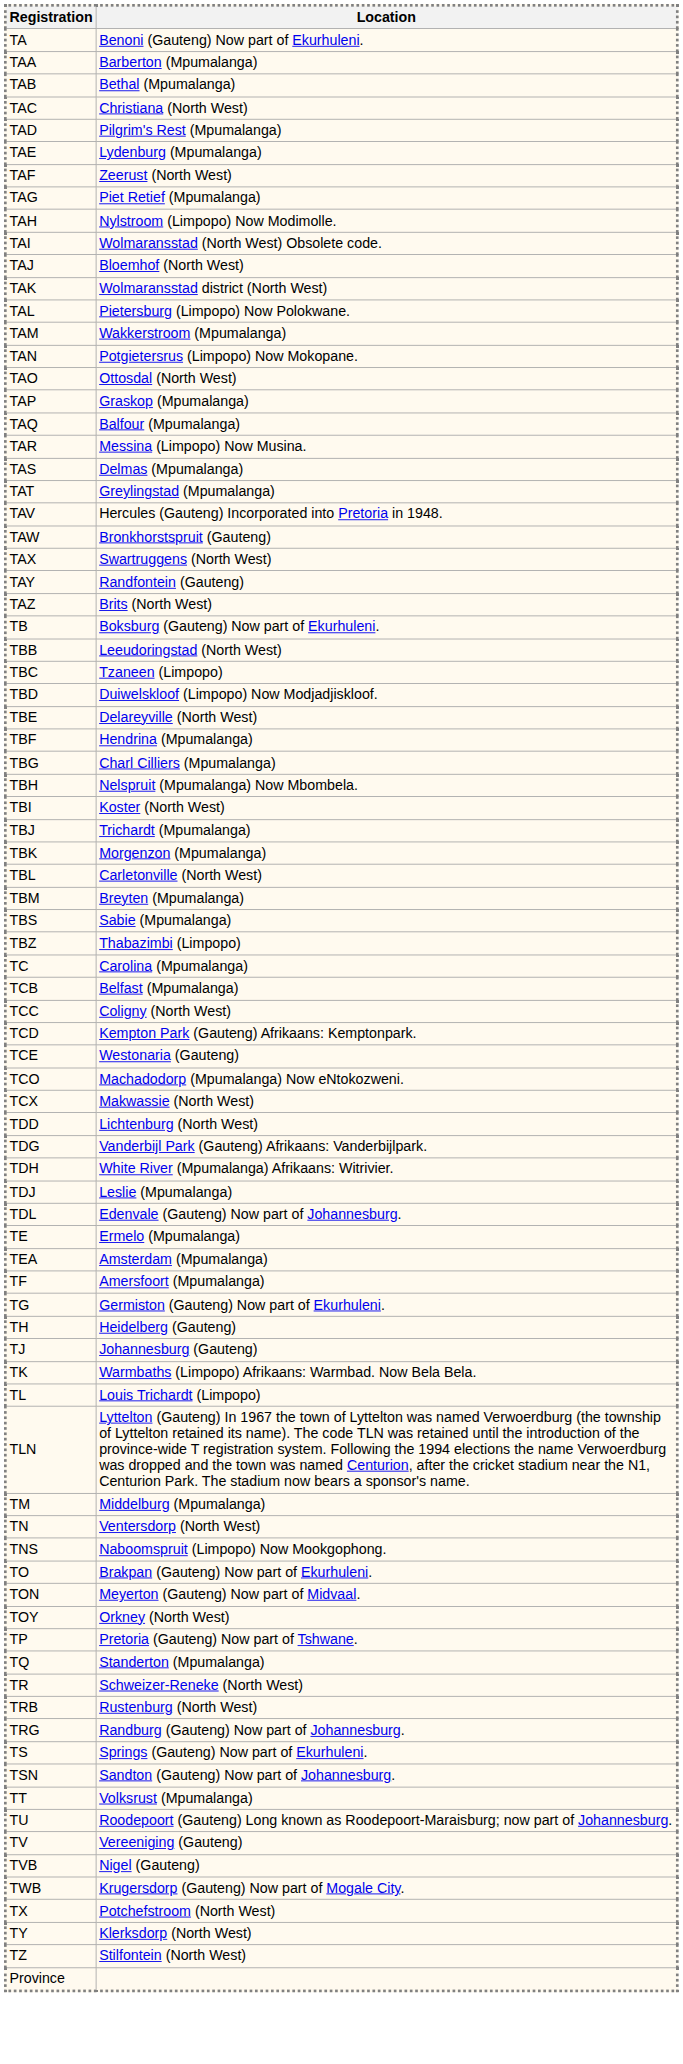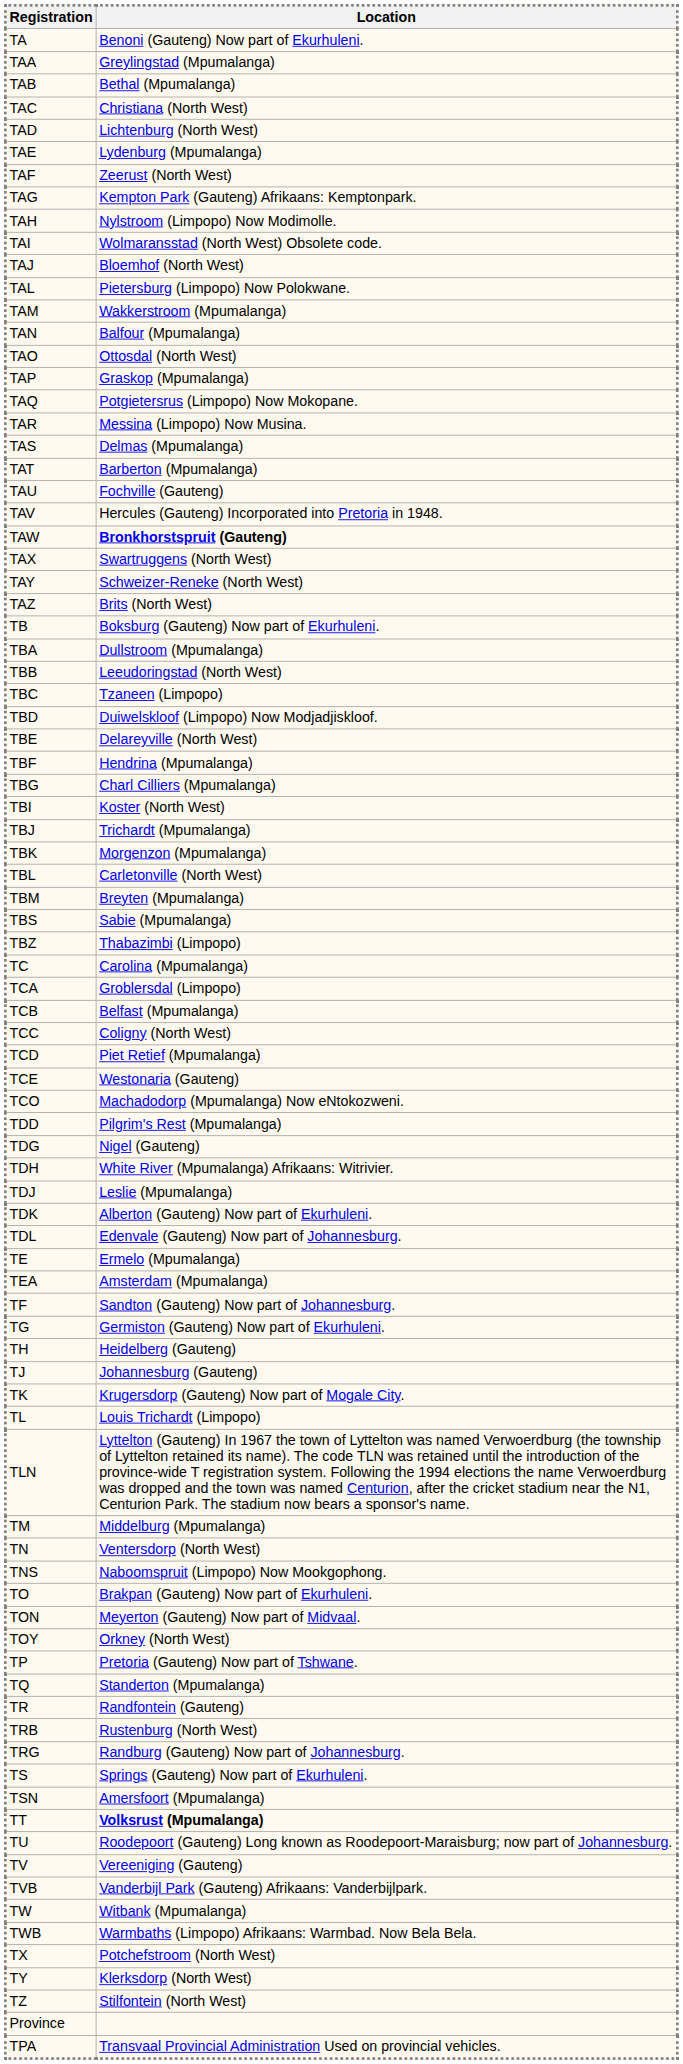 <table class="wikitable sortable collapsible collapsed" style="width:60%; background:#fffaef; border:dotted gray;">
 <tr>
 <th>Registration</th>
 <th>Location</th>
 </tr>
 <tr>
 <td>TA</td>
 <td><a href='#'>Benoni</a> (Gauteng) Now part of <a href='#'>Ekurhuleni</a>.</td>
 </tr>
 <tr>
 <td>TAA</td>
-<td><a href='#'>Barberton</a> (Mpumalanga)</td>
+<td><a href='#'>Greylingstad</a> (Mpumalanga)</td>
 </tr>
 <tr>
 <td>TAB</td>
 <td><a href='#'>Bethal</a> (Mpumalanga)</td>
 </tr>
 <tr>
 <td>TAC</td>
 <td><a href='#'>Christiana</a> (North West)</td>
 </tr>
 <tr>
 <td>TAD</td>
-<td><a href='#'>Pilgrim's Rest</a> (Mpumalanga)</td>
+<td><a href='#'>Lichtenburg</a> (North West)</td>
 </tr>
 <tr>
 <td>TAE</td>
 <td><a href='#'>Lydenburg</a> (Mpumalanga)</td>
 </tr>
 <tr>
 <td>TAF</td>
 <td><a href='#'>Zeerust</a> (North West)</td>
 </tr>
 <tr>
 <td>TAG</td>
-<td><a href='#'>Piet Retief</a> (Mpumalanga)</td>
+<td><a href='#'>Kempton Park</a> (Gauteng) Afrikaans: Kemptonpark.</td>
 </tr>
 <tr>
 <td>TAH</td>
 <td><a href='#'>Nylstroom</a> (Limpopo) Now Modimolle.</td>
 </tr>
 <tr>
 <td>TAI</td>
 <td><a href='#'>Wolmaransstad</a> (North West) Obsolete code.</td>
 </tr>
 <tr>
 <td>TAJ</td>
 <td><a href='#'>Bloemhof</a> (North West)</td>
 </tr>
 <tr>
-<td>TAK</td>
-<td><a href='#'>Wolmaransstad</a> district (North West)</td>
-</tr>
-<tr>
 <td>TAL</td>
 <td><a href='#'>Pietersburg</a> (Limpopo) Now Polokwane.</td>
 </tr>
 <tr>
 <td>TAM</td>
 <td><a href='#'>Wakkerstroom</a> (Mpumalanga)</td>
 </tr>
 <tr>
 <td>TAN</td>
-<td><a href='#'>Potgietersrus</a> (Limpopo) Now Mokopane.</td>
+<td><a href='#'>Balfour</a> (Mpumalanga)</td>
 </tr>
 <tr>
 <td>TAO</td>
 <td><a href='#'>Ottosdal</a> (North West)</td>
 </tr>
 <tr>
 <td>TAP</td>
 <td><a href='#'>Graskop</a> (Mpumalanga)</td>
 </tr>
 <tr>
 <td>TAQ</td>
-<td><a href='#'>Balfour</a> (Mpumalanga)</td>
+<td><a href='#'>Potgietersrus</a> (Limpopo) Now Mokopane.</td>
 </tr>
 <tr>
 <td>TAR</td>
 <td><a href='#'>Messina</a> (Limpopo) Now Musina.</td>
 </tr>
 <tr>
 <td>TAS</td>
 <td><a href='#'>Delmas</a> (Mpumalanga)</td>
 </tr>
 <tr>
 <td>TAT</td>
-<td><a href='#'>Greylingstad</a> (Mpumalanga)</td>
+<td><a href='#'>Barberton</a> (Mpumalanga)</td>
+</tr>
+<tr>
+<td>TAU</td>
+<td><a href='#'>Fochville</a> (Gauteng)</td>
 </tr>
 <tr>
 <td>TAV</td>
 <td>Hercules (Gauteng) Incorporated into <a href='#'>Pretoria</a> in 1948.</td>
 </tr>
 <tr>
 <td>TAW</td>
-<td><a href='#'>Bronkhorstspruit</a> (Gauteng)</td>
+<td><strong><a href='#'>Bronkhorstspruit</a> (Gauteng)</strong></td>
 </tr>
 <tr>
 <td>TAX</td>
 <td><a href='#'>Swartruggens</a> (North West)</td>
 </tr>
 <tr>
 <td>TAY</td>
-<td><a href='#'>Randfontein</a> (Gauteng)</td>
+<td><a href='#'>Schweizer-Reneke</a> (North West)</td>
 </tr>
 <tr>
 <td>TAZ</td>
 <td><a href='#'>Brits</a> (North West)</td>
 </tr>
 <tr>
 <td>TB</td>
 <td><a href='#'>Boksburg</a> (Gauteng) Now part of <a href='#'>Ekurhuleni</a>.</td>
+</tr>
+<tr>
+<td>TBA</td>
+<td><a href='#'>Dullstroom</a> (Mpumalanga)</td>
 </tr>
 <tr>
 <td>TBB</td>
 <td><a href='#'>Leeudoringstad</a> (North West)</td>
 </tr>
 <tr>
 <td>TBC</td>
 <td><a href='#'>Tzaneen</a> (Limpopo)</td>
 </tr>
 <tr>
 <td>TBD</td>
 <td><a href='#'>Duiwelskloof</a> (Limpopo) Now Modjadjiskloof.</td>
 </tr>
 <tr>
 <td>TBE</td>
 <td><a href='#'>Delareyville</a> (North West)</td>
 </tr>
 <tr>
 <td>TBF</td>
 <td><a href='#'>Hendrina</a> (Mpumalanga)</td>
 </tr>
 <tr>
 <td>TBG</td>
 <td><a href='#'>Charl Cilliers</a> (Mpumalanga)</td>
-</tr>
-<tr>
-<td>TBH</td>
-<td><a href='#'>Nelspruit</a> (Mpumalanga) Now Mbombela.</td>
 </tr>
 <tr>
 <td>TBI</td>
 <td><a href='#'>Koster</a> (North West)</td>
 </tr>
 <tr>
 <td>TBJ</td>
 <td><a href='#'>Trichardt</a> (Mpumalanga)</td>
 </tr>
 <tr>
 <td>TBK</td>
 <td><a href='#'>Morgenzon</a> (Mpumalanga)</td>
 </tr>
 <tr>
 <td>TBL</td>
 <td><a href='#'>Carletonville</a> (North West)</td>
 </tr>
 <tr>
 <td>TBM</td>
 <td><a href='#'>Breyten</a> (Mpumalanga)</td>
 </tr>
 <tr>
 <td>TBS</td>
 <td><a href='#'>Sabie</a> (Mpumalanga)</td>
 </tr>
 <tr>
 <td>TBZ</td>
 <td><a href='#'>Thabazimbi</a> (Limpopo)</td>
 </tr>
 <tr>
 <td>TC</td>
 <td><a href='#'>Carolina</a> (Mpumalanga)</td>
 </tr>
 <tr>
+<td>TCA</td>
+<td><a href='#'>Groblersdal</a> (Limpopo)</td>
+</tr>
+<tr>
 <td>TCB</td>
 <td><a href='#'>Belfast</a> (Mpumalanga)</td>
 </tr>
 <tr>
 <td>TCC</td>
 <td><a href='#'>Coligny</a> (North West)</td>
 </tr>
 <tr>
 <td>TCD</td>
-<td><a href='#'>Kempton Park</a> (Gauteng) Afrikaans: Kemptonpark.</td>
+<td><a href='#'>Piet Retief</a> (Mpumalanga)</td>
 </tr>
 <tr>
 <td>TCE</td>
 <td><a href='#'>Westonaria</a> (Gauteng)</td>
 </tr>
 <tr>
 <td>TCO</td>
 <td><a href='#'>Machadodorp</a> (Mpumalanga) Now eNtokozweni.</td>
 </tr>
 <tr>
-<td>TCX</td>
-<td><a href='#'>Makwassie</a> (North West)</td>
-</tr>
-<tr>
 <td>TDD</td>
-<td><a href='#'>Lichtenburg</a> (North West)</td>
+<td><a href='#'>Pilgrim's Rest</a> (Mpumalanga)</td>
 </tr>
 <tr>
 <td>TDG</td>
-<td><a href='#'>Vanderbijl Park</a> (Gauteng) Afrikaans: Vanderbijlpark.</td>
+<td><a href='#'>Nigel</a> (Gauteng)</td>
 </tr>
 <tr>
 <td>TDH</td>
 <td><a href='#'>White River</a> (Mpumalanga) Afrikaans: Witrivier.</td>
 </tr>
 <tr>
 <td>TDJ</td>
 <td><a href='#'>Leslie</a> (Mpumalanga)</td>
+</tr>
+<tr>
+<td>TDK</td>
+<td><a href='#'>Alberton</a> (Gauteng) Now part of <a href='#'>Ekurhuleni</a>.</td>
 </tr>
 <tr>
 <td>TDL</td>
 <td><a href='#'>Edenvale</a> (Gauteng) Now part of <a href='#'>Johannesburg</a>.</td>
 </tr>
 <tr>
 <td>TE</td>
 <td><a href='#'>Ermelo</a> (Mpumalanga)</td>
 </tr>
 <tr>
 <td>TEA</td>
 <td><a href='#'>Amsterdam</a> (Mpumalanga)</td>
 </tr>
 <tr>
 <td>TF</td>
-<td><a href='#'>Amersfoort</a> (Mpumalanga)</td>
+<td><a href='#'>Sandton</a> (Gauteng) Now part of <a href='#'>Johannesburg</a>.</td>
 </tr>
 <tr>
 <td>TG</td>
 <td><a href='#'>Germiston</a> (Gauteng) Now part of <a href='#'>Ekurhuleni</a>.</td>
 </tr>
 <tr>
 <td>TH</td>
 <td><a href='#'>Heidelberg</a> (Gauteng)</td>
 </tr>
 <tr>
 <td>TJ</td>
 <td><a href='#'>Johannesburg</a> (Gauteng)</td>
 </tr>
 <tr>
 <td>TK</td>
-<td><a href='#'>Warmbaths</a> (Limpopo) Afrikaans: Warmbad. Now Bela Bela.</td>
+<td><a href='#'>Krugersdorp</a> (Gauteng) Now part of <a href='#'>Mogale City</a>.</td>
 </tr>
 <tr>
 <td>TL</td>
 <td><a href='#'>Louis Trichardt</a> (Limpopo)</td>
 </tr>
 <tr>
 <td>TLN</td>
 <td><a href='#'>Lyttelton</a> (Gauteng) In 1967 the town of Lyttelton was named Verwoerdburg (the township of Lyttelton retained its name). The code TLN was retained until the introduction of the province-wide T registration system. Following the 1994 elections the name Verwoerdburg was dropped and the town was named <a href='#'>Centurion</a>, after the cricket stadium near the N1, Centurion Park. The stadium now bears a sponsor's name.</td>
 </tr>
 <tr>
 <td>TM</td>
 <td><a href='#'>Middelburg</a> (Mpumalanga)</td>
 </tr>
 <tr>
 <td>TN</td>
 <td><a href='#'>Ventersdorp</a> (North West)</td>
 </tr>
 <tr>
 <td>TNS</td>
 <td><a href='#'>Naboomspruit</a> (Limpopo) Now Mookgophong.</td>
 </tr>
 <tr>
 <td>TO</td>
 <td><a href='#'>Brakpan</a> (Gauteng) Now part of <a href='#'>Ekurhuleni</a>.</td>
 </tr>
 <tr>
 <td>TON</td>
 <td><a href='#'>Meyerton</a> (Gauteng) Now part of <a href='#'>Midvaal</a>.</td>
 </tr>
 <tr>
 <td>TOY</td>
 <td><a href='#'>Orkney</a> (North West)</td>
 </tr>
 <tr>
 <td>TP</td>
 <td><a href='#'>Pretoria</a> (Gauteng) Now part of <a href='#'>Tshwane</a>.</td>
 </tr>
 <tr>
 <td>TQ</td>
 <td><a href='#'>Standerton</a> (Mpumalanga)</td>
 </tr>
 <tr>
 <td>TR</td>
-<td><a href='#'>Schweizer-Reneke</a> (North West)</td>
+<td><a href='#'>Randfontein</a> (Gauteng)</td>
 </tr>
 <tr>
 <td>TRB</td>
 <td><a href='#'>Rustenburg</a> (North West)</td>
 </tr>
 <tr>
 <td>TRG</td>
 <td><a href='#'>Randburg</a> (Gauteng) Now part of <a href='#'>Johannesburg</a>.</td>
 </tr>
 <tr>
 <td>TS</td>
 <td><a href='#'>Springs</a> (Gauteng) Now part of <a href='#'>Ekurhuleni</a>.</td>
 </tr>
 <tr>
 <td>TSN</td>
-<td><a href='#'>Sandton</a> (Gauteng) Now part of <a href='#'>Johannesburg</a>.</td>
+<td><a href='#'>Amersfoort</a> (Mpumalanga)</td>
 </tr>
 <tr>
 <td>TT</td>
-<td><a href='#'>Volksrust</a> (Mpumalanga)</td>
+<td><strong><a href='#'>Volksrust</a> (Mpumalanga)</strong></td>
 </tr>
 <tr>
 <td>TU</td>
 <td><a href='#'>Roodepoort</a> (Gauteng) Long known as Roodepoort-Maraisburg; now part of <a href='#'>Johannesburg</a>.</td>
 </tr>
 <tr>
 <td>TV</td>
 <td><a href='#'>Vereeniging</a> (Gauteng)</td>
 </tr>
 <tr>
 <td>TVB</td>
-<td><a href='#'>Nigel</a> (Gauteng)</td>
+<td><a href='#'>Vanderbijl Park</a> (Gauteng) Afrikaans: Vanderbijlpark.</td>
+</tr>
+<tr>
+<td>TW</td>
+<td><a href='#'>Witbank</a> (Mpumalanga)</td>
 </tr>
 <tr>
 <td>TWB</td>
-<td><a href='#'>Krugersdorp</a> (Gauteng) Now part of <a href='#'>Mogale City</a>.</td>
+<td><a href='#'>Warmbaths</a> (Limpopo) Afrikaans: Warmbad. Now Bela Bela.</td>
 </tr>
 <tr>
 <td>TX</td>
 <td><a href='#'>Potchefstroom</a> (North West)</td>
 </tr>
 <tr>
 <td>TY</td>
 <td><a href='#'>Klerksdorp</a> (North West)</td>
 </tr>
 <tr>
 <td>TZ</td>
 <td><a href='#'>Stilfontein</a> (North West)</td>
 </tr>
 <tr>
 <td>Province</td>
 </tr>
+<tr>
+<td>TPA</td>
+<td><a href='#'>Transvaal Provincial Administration</a> Used on provincial vehicles.</td>
+</tr>
 </table>
